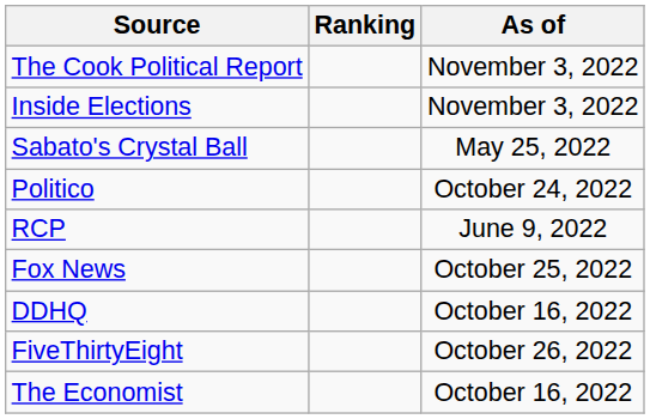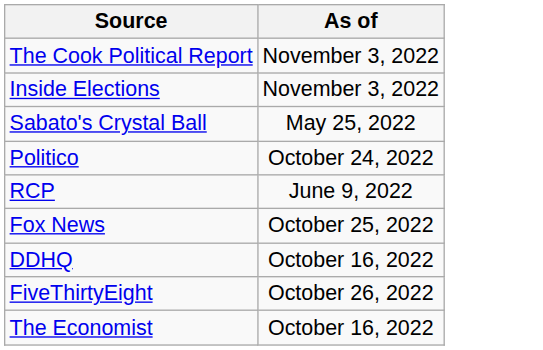 <table class="wikitable" style="text-align:center">
 <tr>
 <th>Source</th>
-<th>Ranking</th>
 <th>As of</th>
 </tr>
 <tr>
 <td align=left><a href='#'>The Cook Political Report</a></td>
-<td></td>
 <td>November 3, 2022</td>
 </tr>
 <tr>
 <td align=left><a href='#'>Inside Elections</a></td>
-<td></td>
 <td>November 3, 2022</td>
 </tr>
 <tr>
 <td align=left><a href='#'>Sabato's Crystal Ball</a></td>
-<td></td>
 <td>May 25, 2022</td>
 </tr>
 <tr>
 <td align=left><a href='#'>Politico</a></td>
-<td></td>
 <td>October 24, 2022</td>
 </tr>
 <tr>
 <td style="text-align:left;"><a href='#'>RCP</a></td>
-<td></td>
 <td>June 9, 2022</td>
 </tr>
 <tr>
 <td align=left><a href='#'>Fox News</a></td>
-<td></td>
 <td>October 25, 2022</td>
 </tr>
 <tr>
 <td align="left"><a href='#'>DDHQ</a></td>
-<td></td>
 <td>October 16, 2022</td>
 </tr>
 <tr>
 <td align="left"><a href='#'>FiveThirtyEight</a></td>
-<td></td>
 <td>October 26, 2022</td>
 </tr>
 <tr>
 <td align="left"><a href='#'>The Economist</a></td>
-<td></td>
 <td>October 16, 2022</td>
 </tr>
 </table>
